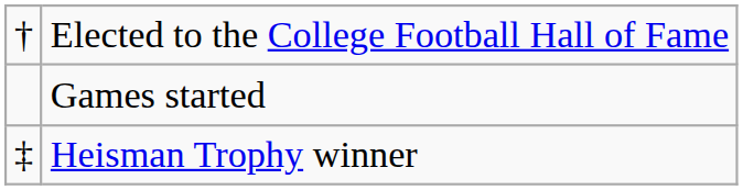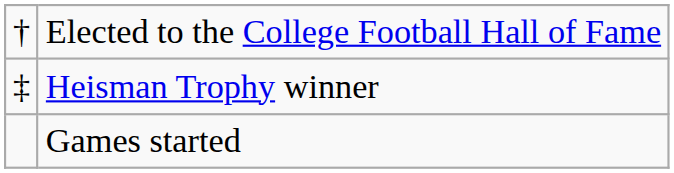 <table class="wikitable">
 <tr>
 <td style="text-align:center;">†</td>
 <td>Elected to the <a href='#'>College Football Hall of Fame</a></td>
 </tr>
 <tr>
+<td style="text-align:center;">‡</td>
+<td><a href='#'>Heisman Trophy</a> winner</td>
+</tr>
+<tr>
 <td style="text-align:center;"></td>
 <td>Games started</td>
 </tr>
-<tr>
-<td style="text-align:center;">‡</td>
-<td><a href='#'>Heisman Trophy</a> winner</td>
-</tr>
 </table>
